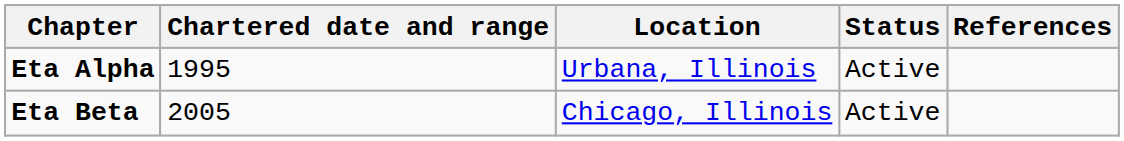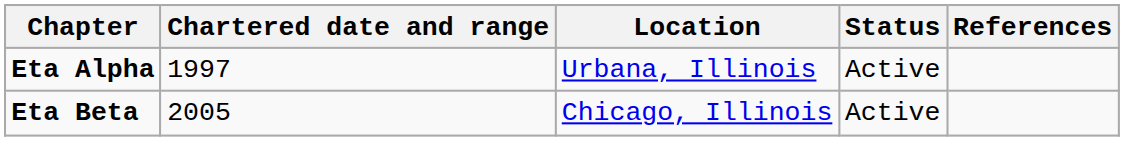 <table class="wikitable sortable">
 <tr>
 <th>Chapter</th>
 <th>Chartered date and range</th>
 <th>Location</th>
 <th>Status</th>
 <th>References</th>
 </tr>
 <tr>
 <td><strong>Eta Alpha</strong></td>
-<td>1995</td>
+<td>1997</td>
 <td><a href='#'>Urbana, Illinois</a></td>
 <td>Active</td>
 <td></td>
 </tr>
 <tr>
 <td><strong>Eta Beta</strong></td>
 <td>2005</td>
 <td><a href='#'>Chicago, Illinois</a></td>
 <td>Active</td>
 <td></td>
 </tr>
 </table>
